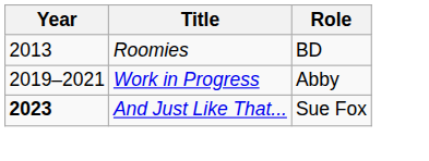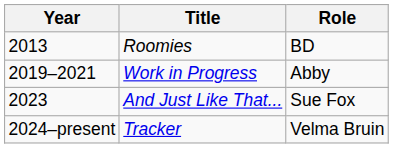 <table class="wikitable sortable">
 <tr>
 <th>Year</th>
 <th>Title</th>
 <th>Role</th>
 </tr>
 <tr>
 <td>2013</td>
 <td><em>Roomies</em></td>
 <td>BD</td>
 </tr>
 <tr>
 <td>2019–2021</td>
 <td><em><a href='#'>Work in Progress</a></em></td>
 <td>Abby</td>
 </tr>
 <tr>
-<td><strong>2023</strong></td>
+<td>2023</td>
 <td><em><a href='#'>And Just Like That...</a></em></td>
 <td>Sue Fox</td>
 </tr>
+<tr>
+<td>2024–present</td>
+<td><em><a href='#'>Tracker</a></em></td>
+<td>Velma Bruin</td>
+</tr>
 </table>
